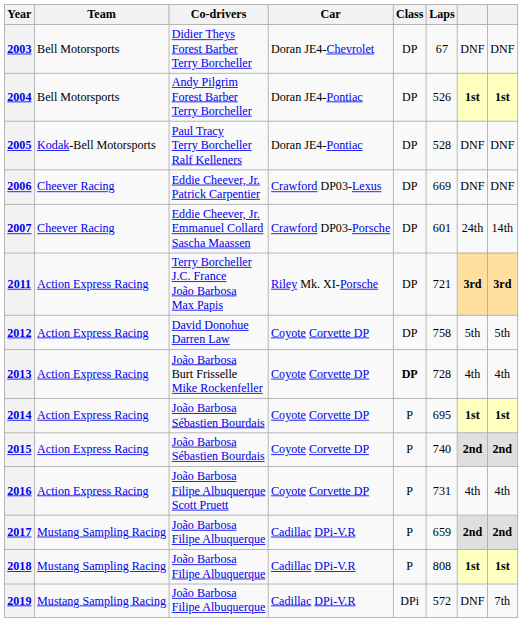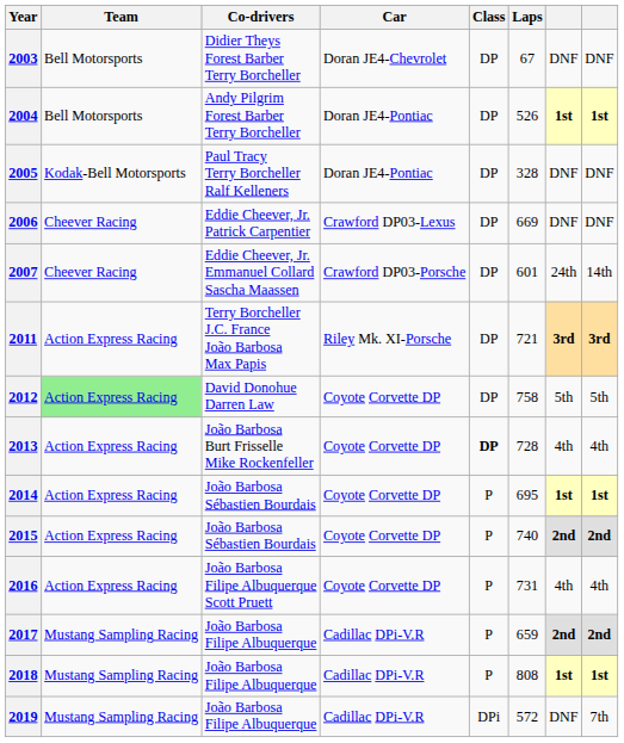 <table class="wikitable" style="text-align:center; font-size:90%;">
 <tr style="background:#ABBBDD;">
 <th>Year</th>
 <th>Team</th>
 <th>Co-drivers</th>
 <th>Car</th>
 <th>Class</th>
 <th>Laps</th>
 <th></th>
 <th></th>
 </tr>
 <tr>
 <th><a href='#'>2003</a></th>
 <td align="left"> Bell Motorsports</td>
 <td align="left"> <a href='#'>Didier Theys</a><br> <a href='#'>Forest Barber</a><br> <a href='#'>Terry Borcheller</a></td>
 <td align="left">Doran JE4-<a href='#'>Chevrolet</a></td>
 <td>DP</td>
 <td>67</td>
 <td>DNF</td>
 <td>DNF</td>
 </tr>
 <tr>
 <th><a href='#'>2004</a></th>
 <td align="left"> Bell Motorsports</td>
 <td align="left"> <a href='#'>Andy Pilgrim</a><br> <a href='#'>Forest Barber</a><br> <a href='#'>Terry Borcheller</a></td>
 <td align="left">Doran JE4-<a href='#'>Pontiac</a></td>
 <td>DP</td>
 <td>526</td>
 <td style="background:#FFFFBF;"><strong>1st</strong></td>
 <td style="background:#FFFFBF;"><strong>1st</strong></td>
 </tr>
 <tr>
 <th><a href='#'>2005</a></th>
 <td align="left"> <a href='#'>Kodak</a>-Bell Motorsports</td>
 <td align="left"> <a href='#'>Paul Tracy</a><br> <a href='#'>Terry Borcheller</a><br> <a href='#'>Ralf Kelleners</a></td>
 <td align="left">Doran JE4-<a href='#'>Pontiac</a></td>
 <td>DP</td>
-<td>528</td>
+<td>328</td>
 <td>DNF</td>
 <td>DNF</td>
 </tr>
 <tr>
 <th><a href='#'>2006</a></th>
 <td align="left"> <a href='#'>Cheever Racing</a></td>
 <td align="left"> <a href='#'>Eddie Cheever, Jr.</a><br> <a href='#'>Patrick Carpentier</a></td>
 <td align="left"><a href='#'>Crawford</a> DP03-<a href='#'>Lexus</a></td>
 <td>DP</td>
 <td>669</td>
 <td>DNF</td>
 <td>DNF</td>
 </tr>
 <tr>
 <th><a href='#'>2007</a></th>
 <td align="left"> <a href='#'>Cheever Racing</a></td>
 <td align="left"> <a href='#'>Eddie Cheever, Jr.</a><br> <a href='#'>Emmanuel Collard</a><br> <a href='#'>Sascha Maassen</a></td>
 <td align="left" nowrap><a href='#'>Crawford</a> DP03-<a href='#'>Porsche</a></td>
 <td>DP</td>
 <td>601</td>
 <td>24th</td>
 <td>14th</td>
 </tr>
 <tr>
 <th><a href='#'>2011</a></th>
 <td align="left"> <a href='#'>Action Express Racing</a></td>
 <td align="left"> <a href='#'>Terry Borcheller</a><br> <a href='#'>J.C. France</a><br> <a href='#'>João Barbosa</a><br> <a href='#'>Max Papis</a></td>
 <td align="left"><a href='#'>Riley</a> Mk. XI-<a href='#'>Porsche</a></td>
 <td>DP</td>
 <td>721</td>
 <td style="background:#FFDF9F;"><strong>3rd</strong></td>
 <td style="background:#FFDF9F;"><strong>3rd</strong></td>
 </tr>
 <tr>
 <th><a href='#'>2012</a></th>
-<td align="left"> <a href='#'>Action Express Racing</a></td>
+<td align="left" style="background: lightgreen;"> <a href='#'>Action Express Racing</a></td>
 <td align="left"> <a href='#'>David Donohue</a><br> <a href='#'>Darren Law</a></td>
 <td align="left"><a href='#'>Coyote</a> <a href='#'>Corvette DP</a></td>
 <td>DP</td>
 <td>758</td>
 <td>5th</td>
 <td>5th</td>
 </tr>
 <tr>
 <th><a href='#'>2013</a></th>
 <td align="left"> <a href='#'>Action Express Racing</a></td>
 <td align="left"> <a href='#'>João Barbosa</a><br> Burt Frisselle<br> <a href='#'>Mike Rockenfeller</a></td>
 <td align="left"><a href='#'>Coyote</a> <a href='#'>Corvette DP</a></td>
 <td><strong>DP</strong></td>
 <td>728</td>
 <td>4th</td>
 <td>4th</td>
 </tr>
 <tr>
 <th><a href='#'>2014</a></th>
 <td align="left"> <a href='#'>Action Express Racing</a></td>
 <td align="left"> <a href='#'>João Barbosa</a><br> <a href='#'>Sébastien Bourdais</a></td>
 <td align="left"><a href='#'>Coyote</a> <a href='#'>Corvette DP</a></td>
 <td>P</td>
 <td>695</td>
 <td style="background:#FFFFBF;"><strong>1st</strong></td>
 <td style="background:#FFFFBF;"><strong>1st</strong></td>
 </tr>
 <tr>
 <th><a href='#'>2015</a></th>
 <td align="left"> <a href='#'>Action Express Racing</a></td>
 <td align="left" nowrap> <a href='#'>João Barbosa</a><br> <a href='#'>Sébastien Bourdais</a></td>
 <td align="left"><a href='#'>Coyote</a> <a href='#'>Corvette DP</a></td>
 <td>P</td>
 <td>740</td>
 <td style="background:#DFDFDF;"><strong>2nd</strong></td>
 <td style="background:#DFDFDF;"><strong>2nd</strong></td>
 </tr>
 <tr>
 <th><a href='#'>2016</a></th>
 <td align="left"> <a href='#'>Action Express Racing</a></td>
 <td align="left"> <a href='#'>João Barbosa</a><br> <a href='#'>Filipe Albuquerque</a><br> <a href='#'>Scott Pruett</a></td>
 <td align="left"><a href='#'>Coyote</a> <a href='#'>Corvette DP</a></td>
 <td>P</td>
 <td>731</td>
 <td>4th</td>
 <td>4th</td>
 </tr>
 <tr>
 <th><a href='#'>2017</a></th>
 <td align="left"> <a href='#'>Mustang Sampling Racing</a></td>
 <td align="left"> <a href='#'>João Barbosa</a><br> <a href='#'>Filipe Albuquerque</a></td>
 <td align="left"><a href='#'>Cadillac</a> <a href='#'>DPi-V.R</a></td>
 <td>P</td>
 <td>659</td>
 <td style="background:#DFDFDF;"><strong>2nd</strong></td>
 <td style="background:#DFDFDF;"><strong>2nd</strong></td>
 </tr>
 <tr>
 <th><a href='#'>2018</a></th>
 <td align="left"> <a href='#'>Mustang Sampling Racing</a></td>
 <td align="left"> <a href='#'>João Barbosa</a><br> <a href='#'>Filipe Albuquerque</a></td>
 <td align="left"><a href='#'>Cadillac</a> <a href='#'>DPi-V.R</a></td>
 <td>P</td>
 <td>808</td>
 <td style="background:#FFFFBF;"><strong>1st</strong></td>
 <td style="background:#FFFFBF;"><strong>1st</strong></td>
 </tr>
 <tr>
 <th><a href='#'>2019</a></th>
 <td align="left" nowrap> <a href='#'>Mustang Sampling Racing</a></td>
 <td align="left"> <a href='#'>João Barbosa</a><br> <a href='#'>Filipe Albuquerque</a></td>
 <td align="left"><a href='#'>Cadillac</a> <a href='#'>DPi-V.R</a></td>
 <td>DPi</td>
 <td>572</td>
 <td>DNF</td>
 <td>7th</td>
 </tr>
 </table>
